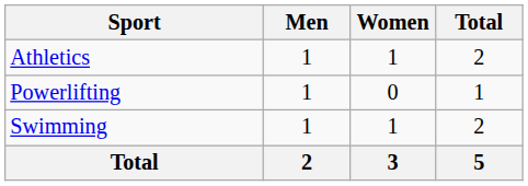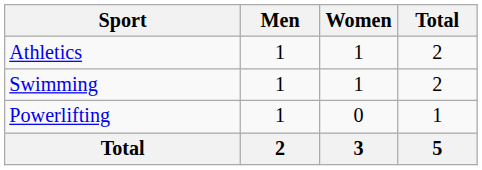 <table class="wikitable sortable" style="text-align:center;">
 <tr>
 <th width=180>Sport</th>
 <th width=55>Men</th>
 <th width=55>Women</th>
 <th width=55>Total</th>
 </tr>
 <tr>
 <td align=left><a href='#'>Athletics</a></td>
 <td>1</td>
 <td>1</td>
 <td>2</td>
 </tr>
 <tr>
+<td align=left><a href='#'>Swimming</a></td>
+<td>1</td>
+<td>1</td>
+<td>2</td>
+</tr>
+<tr>
 <td align=left><a href='#'>Powerlifting</a></td>
 <td>1</td>
 <td>0</td>
 <td>1</td>
-</tr>
-<tr>
-<td align=left><a href='#'>Swimming</a></td>
-<td>1</td>
-<td>1</td>
-<td>2</td>
 </tr>
 <tr class="sortbottom">
 <th>Total</th>
 <th>2</th>
 <th>3</th>
 <th>5</th>
 </tr>
 </table>
